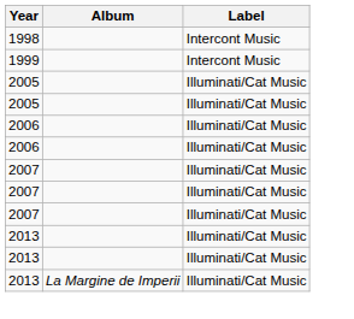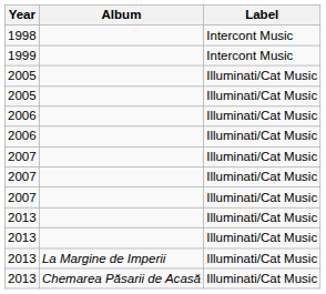 <table class="wikitable">
 <tr>
 <th>Year</th>
 <th>Album</th>
 <th>Label</th>
 </tr>
 <tr>
 <td>1998</td>
 <td><em></em></td>
 <td>Intercont Music</td>
 </tr>
 <tr>
 <td>1999</td>
 <td><em></em></td>
 <td>Intercont Music</td>
 </tr>
 <tr>
 <td>2005</td>
 <td><em></em></td>
 <td>Illuminati/Cat Music</td>
 </tr>
 <tr>
 <td>2005</td>
 <td><em></em></td>
 <td>Illuminati/Cat Music</td>
 </tr>
 <tr>
 <td>2006</td>
 <td><em></em></td>
 <td>Illuminati/Cat Music</td>
 </tr>
 <tr>
 <td>2006</td>
 <td><em></em></td>
 <td>Illuminati/Cat Music</td>
 </tr>
 <tr>
 <td>2007</td>
 <td><em></em></td>
 <td>Illuminati/Cat Music</td>
 </tr>
 <tr>
 <td>2007</td>
 <td><em></em></td>
 <td>Illuminati/Cat Music</td>
 </tr>
 <tr>
 <td>2007</td>
 <td><em></em></td>
 <td>Illuminati/Cat Music</td>
 </tr>
 <tr>
 <td>2013</td>
 <td><em></em></td>
 <td>Illuminati/Cat Music</td>
 </tr>
 <tr>
 <td>2013</td>
 <td><em></em></td>
 <td>Illuminati/Cat Music</td>
 </tr>
 <tr>
 <td>2013</td>
 <td><em>La Margine de Imperii</em></td>
 <td>Illuminati/Cat Music</td>
 </tr>
+<tr>
+<td>2013</td>
+<td><em>Chemarea Păsarii de Acasă</em></td>
+<td>Illuminati/Cat Music</td>
+</tr>
 </table>
